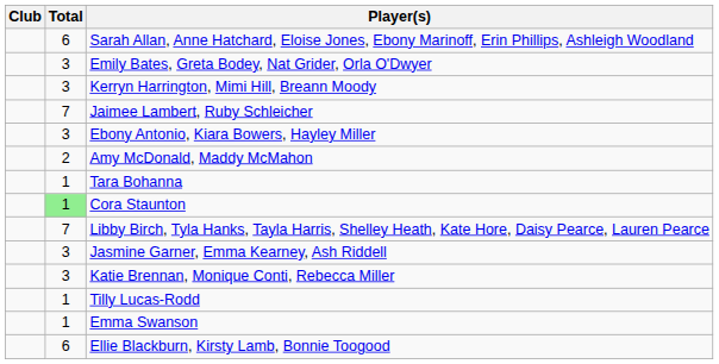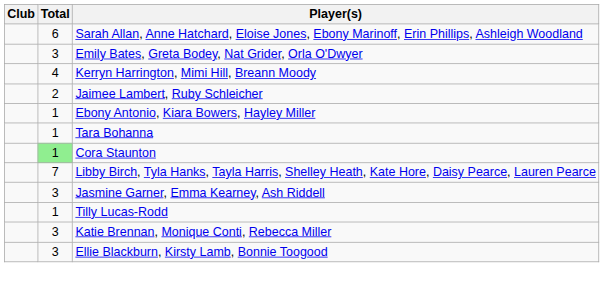 <table class="wikitable sortable">
 <tr>
 <th>Club</th>
 <th>Total</th>
 <th class=unsortable>Player(s)</th>
 </tr>
 <tr>
 <td></td>
 <td align=center>6</td>
 <td><a href='#'>Sarah Allan</a>, <a href='#'>Anne Hatchard</a>, <a href='#'>Eloise Jones</a>, <a href='#'>Ebony Marinoff</a>, <a href='#'>Erin Phillips</a>, <a href='#'>Ashleigh Woodland</a></td>
 </tr>
 <tr>
 <td></td>
 <td align=center>3</td>
 <td><a href='#'>Emily Bates</a>, <a href='#'>Greta Bodey</a>, <a href='#'>Nat Grider</a>, <a href='#'>Orla O'Dwyer</a></td>
 </tr>
 <tr>
 <td></td>
-<td align=center>3</td>
+<td align=center>4</td>
 <td><a href='#'>Kerryn Harrington</a>, <a href='#'>Mimi Hill</a>, <a href='#'>Breann Moody</a></td>
 </tr>
 <tr>
 <td></td>
-<td align=center>7</td>
+<td align=center>2</td>
 <td><a href='#'>Jaimee Lambert</a>, <a href='#'>Ruby Schleicher</a></td>
 </tr>
 <tr>
 <td></td>
-<td align=center>3</td>
+<td align=center>1</td>
 <td><a href='#'>Ebony Antonio</a>, <a href='#'>Kiara Bowers</a>, <a href='#'>Hayley Miller</a></td>
-</tr>
-<tr>
-<td></td>
-<td align=center>2</td>
-<td><a href='#'>Amy McDonald</a>, <a href='#'>Maddy McMahon</a></td>
 </tr>
 <tr>
 <td></td>
 <td align=center>1</td>
 <td><a href='#'>Tara Bohanna</a></td>
 </tr>
 <tr>
 <td></td>
 <td align=center style="background: lightgreen;">1</td>
 <td><a href='#'>Cora Staunton</a></td>
 </tr>
 <tr>
 <td></td>
 <td align=center>7</td>
 <td><a href='#'>Libby Birch</a>, <a href='#'>Tyla Hanks</a>, <a href='#'>Tayla Harris</a>, <a href='#'>Shelley Heath</a>, <a href='#'>Kate Hore</a>, <a href='#'>Daisy Pearce</a>, <a href='#'>Lauren Pearce</a></td>
 </tr>
 <tr>
 <td></td>
 <td align=center>3</td>
 <td><a href='#'>Jasmine Garner</a>, <a href='#'>Emma Kearney</a>, <a href='#'>Ash Riddell</a></td>
 </tr>
 <tr>
 <td></td>
+<td align=center>1</td>
+<td><a href='#'>Tilly Lucas-Rodd</a></td>
+</tr>
+<tr>
+<td></td>
 <td align=center>3</td>
 <td><a href='#'>Katie Brennan</a>, <a href='#'>Monique Conti</a>, <a href='#'>Rebecca Miller</a></td>
 </tr>
 <tr>
 <td></td>
-<td align=center>1</td>
-<td><a href='#'>Tilly Lucas-Rodd</a></td>
-</tr>
-<tr>
-<td></td>
-<td align=center>1</td>
-<td><a href='#'>Emma Swanson</a></td>
-</tr>
-<tr>
-<td></td>
-<td align=center>6</td>
+<td align=center>3</td>
 <td><a href='#'>Ellie Blackburn</a>, <a href='#'>Kirsty Lamb</a>, <a href='#'>Bonnie Toogood</a></td>
 </tr>
 </table>
